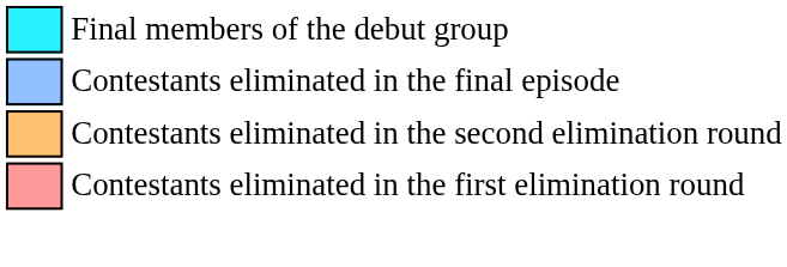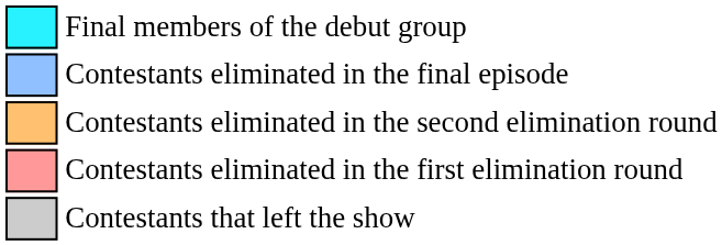 <table class="toccolours" style="font-size: 85%; white-space: nowrap;">
 <tr>
 <td style="background:#28F2FF; border: 1px solid black;">      </td>
 <td>Final members of the debut group</td>
 </tr>
 <tr>
 <td style="background:#90C0FF; border: 1px solid black;">      </td>
 <td>Contestants eliminated in the final episode</td>
 </tr>
 <tr>
 <td style="background:#FFC06F; border: 1px solid black;">      </td>
 <td>Contestants eliminated in the second elimination round</td>
 </tr>
 <tr>
 <td style="background:#FF9999; border: 1px solid black;">      </td>
 <td>Contestants eliminated in the first elimination round</td>
 </tr>
+<tr>
+<td style="background:#CCCCCC; border: 1px solid black;">      </td>
+<td>Contestants that left the show</td>
+</tr>
 </table>
